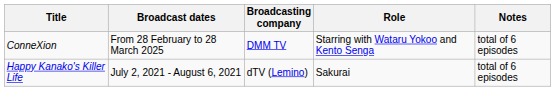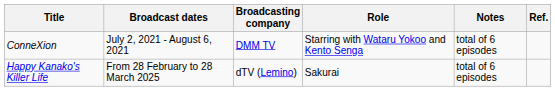 <table class="wikitable">
 <tr>
 <th>Title</th>
 <th>Broadcast dates</th>
 <th>Broadcasting<br>company</th>
 <th>Role</th>
 <th>Notes</th>
+<th>Ref.</th>
 </tr>
 <tr>
 <td><em>ConneXion</em></td>
-<td>From 28 February to 28 March 2025</td>
+<td>July 2, 2021 - August 6, 2021</td>
 <td><a href='#'>DMM TV</a></td>
 <td>Starring with <a href='#'>Wataru Yokoo</a> and <a href='#'>Kento Senga</a></td>
 <td>total of 6 episodes</td>
+<td></td>
 </tr>
 <tr>
 <td><em><a href='#'>Happy Kanako's Killer Life</a></em></td>
-<td>July 2, 2021 - August 6, 2021</td>
+<td>From 28 February to 28 March 2025</td>
 <td>dTV (<a href='#'>Lemino</a>)</td>
 <td>Sakurai</td>
 <td>total of 6 episodes</td>
+<td></td>
 </tr>
 </table>
